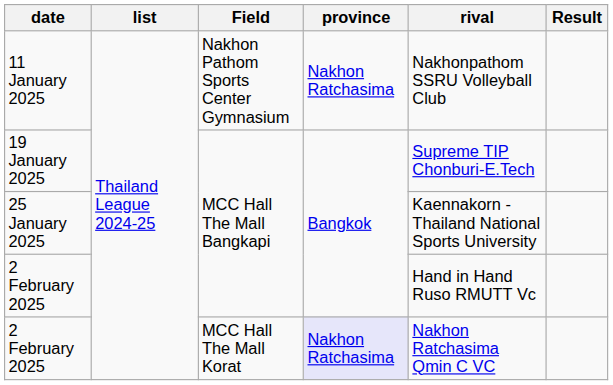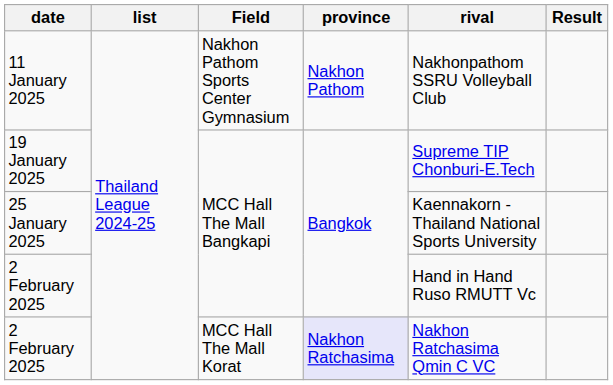 <table class="wikitable" style="font-size:90%; width:60%;">
 <tr>
 <th style="width:10em">date</th>
 <th style="width:20em">list</th>
 <th style="width:10em">Field</th>
 <th style="width:10em">province</th>
 <th style="width:15em">rival</th>
 <th style="width:5em">Result</th>
 </tr>
 <tr>
 <td>11 January 2025</td>
 <td rowspan="5"><a href='#'>Thailand League 2024-25</a></td>
 <td> Nakhon Pathom Sports Center Gymnasium</td>
-<td><a href='#'>Nakhon Ratchasima</a></td>
+<td><a href='#'>Nakhon Pathom</a></td>
 <td>Nakhonpathom SSRU Volleyball Club</td>
 <td></td>
 </tr>
 <tr>
 <td>19 January 2025</td>
 <td rowspan="3"> MCC Hall The Mall Bangkapi</td>
 <td rowspan="3"><a href='#'>Bangkok</a></td>
 <td><a href='#'>Supreme TIP Chonburi-E.Tech</a></td>
 <td></td>
 </tr>
 <tr>
 <td>25 January 2025</td>
 <td>Kaennakorn -Thailand National Sports University</td>
 <td></td>
 </tr>
 <tr>
 <td>2 February 2025</td>
 <td>Hand in Hand Ruso RMUTT Vc</td>
 <td></td>
 </tr>
 <tr>
 <td>2 February 2025</td>
 <td> MCC Hall The Mall Korat</td>
 <td style="background: lavender;"><a href='#'>Nakhon Ratchasima</a></td>
 <td><a href='#'>Nakhon Ratchasima Qmin C VC</a></td>
 <td></td>
 </tr>
 </table>
